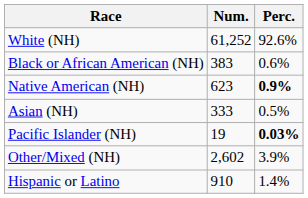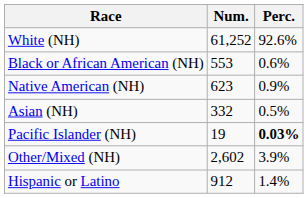 <table class="wikitable">
 <tr>
 <th>Race</th>
 <th>Num.</th>
 <th>Perc.</th>
 </tr>
 <tr>
 <td><a href='#'>White</a> (NH)</td>
 <td>61,252</td>
 <td>92.6%</td>
 </tr>
 <tr>
 <td><a href='#'>Black or African American</a> (NH)</td>
-<td>383</td>
+<td>553</td>
 <td>0.6%</td>
 </tr>
 <tr>
 <td><a href='#'>Native American</a> (NH)</td>
 <td>623</td>
-<td><strong>0.9%</strong></td>
+<td>0.9%</td>
 </tr>
 <tr>
 <td><a href='#'>Asian</a> (NH)</td>
-<td>333</td>
+<td>332</td>
 <td>0.5%</td>
 </tr>
 <tr>
 <td><a href='#'>Pacific Islander</a> (NH)</td>
 <td>19</td>
 <td><strong>0.03%</strong></td>
 </tr>
 <tr>
 <td><a href='#'>Other/Mixed</a> (NH)</td>
 <td>2,602</td>
 <td>3.9%</td>
 </tr>
 <tr>
 <td><a href='#'>Hispanic</a> or <a href='#'>Latino</a></td>
-<td>910</td>
+<td>912</td>
 <td>1.4%</td>
 </tr>
 </table>
